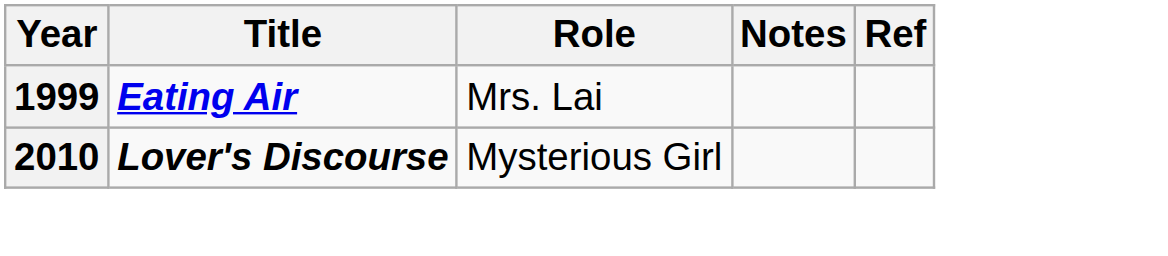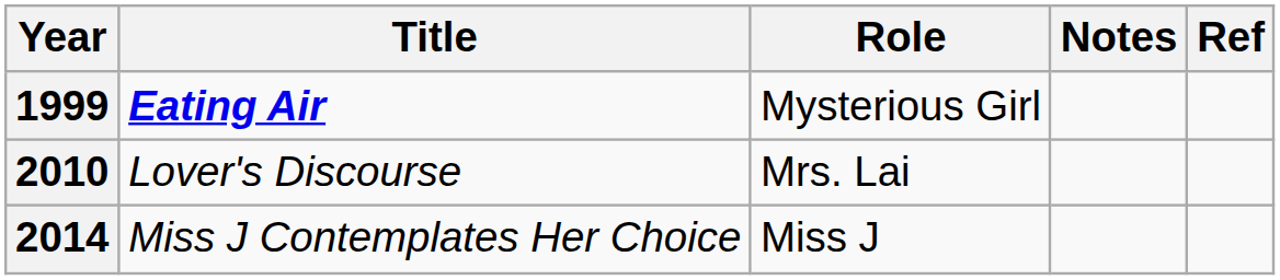 <table class="wikitable sortable">
 <tr>
 <th>Year</th>
 <th>Title</th>
 <th>Role</th>
 <th class="unsortable">Notes</th>
 <th>Ref</th>
 </tr>
 <tr>
 <th>1999</th>
 <td><strong><em><a href='#'>Eating Air</a></em></strong></td>
+<td>Mysterious Girl</td>
+<td></td>
+<td></td>
+</tr>
+<tr>
+<th>2010</th>
+<td><em>Lover's Discourse</em></td>
 <td>Mrs. Lai</td>
 <td></td>
 <td></td>
 </tr>
 <tr>
-<th>2010</th>
-<td><strong><em>Lover's Discourse</em></strong></td>
-<td>Mysterious Girl</td>
+<th>2014</th>
+<td><em>Miss J Contemplates Her Choice</em></td>
+<td>Miss J</td>
 <td></td>
 <td></td>
 </tr>
 </table>
